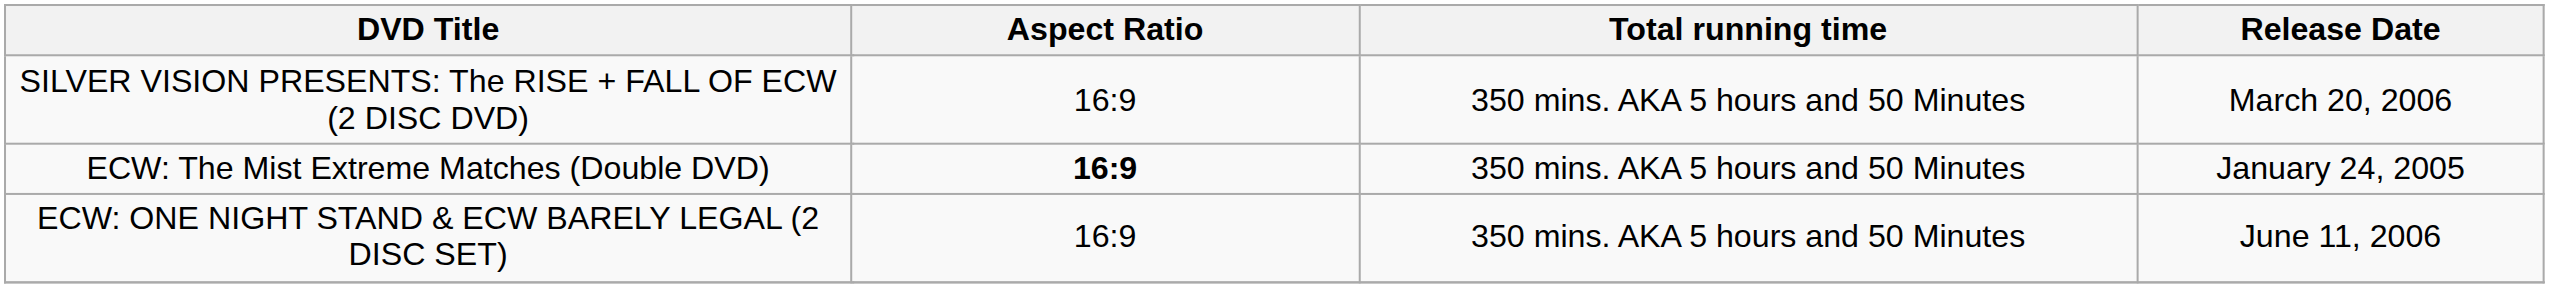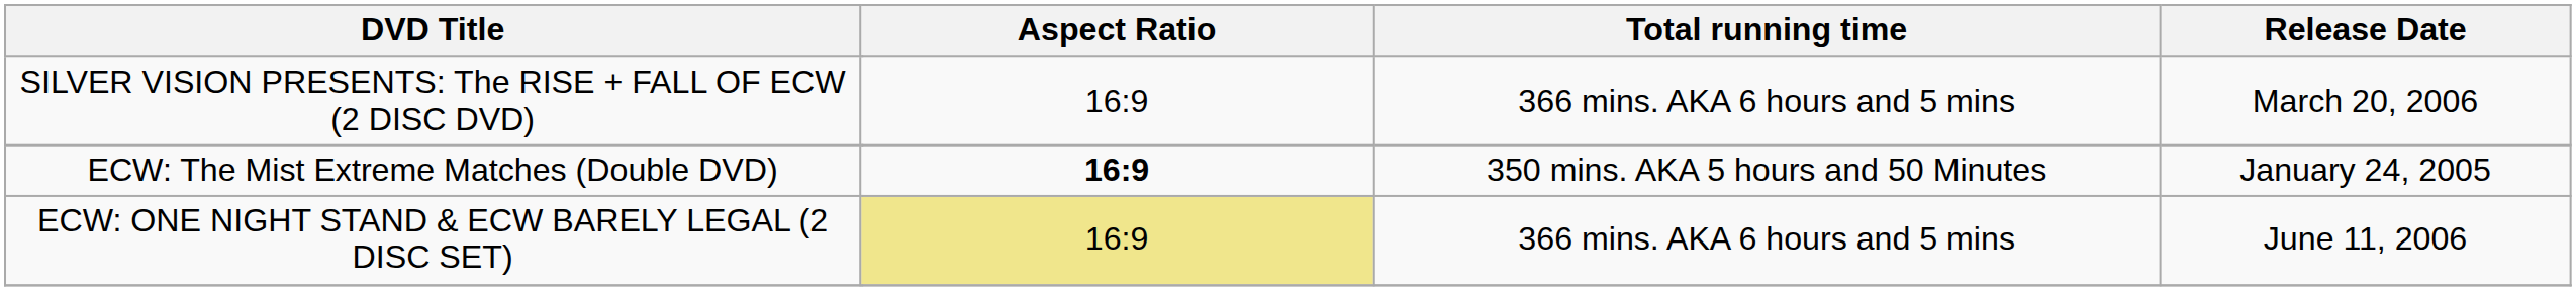 <table class="wikitable" width="100%" style="vertical-align:top">
 <tr>
 <th colspan="2" width="25%">DVD Title</th>
 <th width="15%">Aspect Ratio</th>
 <th width="23%">Total running time</th>
 <th width="12%">Release Date</th>
 </tr>
 <tr>
 <td colspan="2" align="center">SILVER VISION PRESENTS: The RISE + FALL OF ECW (2 DISC DVD)</td>
 <td rowspan="1" align="center">16:9</td>
-<td align="center">350 mins. AKA 5 hours and 50 Minutes</td>
+<td align="center">366 mins. AKA 6 hours and 5 mins</td>
 <td align="center">March 20, 2006</td>
 </tr>
 <tr>
 <td colspan="2" align="center">ECW: The Mist Extreme Matches (Double DVD)</td>
 <td rowspan="1" align="center"><strong>16:9</strong></td>
 <td align="center">350 mins. AKA 5 hours and 50 Minutes</td>
 <td align="center">January 24, 2005</td>
 </tr>
 <tr>
 <td colspan="2" align="center">ECW: ONE NIGHT STAND & ECW BARELY LEGAL (2 DISC SET)</td>
-<td rowspan="1" align="center">16:9</td>
-<td align="center">350 mins. AKA 5 hours and 50 Minutes</td>
+<td rowspan="1" align="center" style="background: khaki;">16:9</td>
+<td align="center">366 mins. AKA 6 hours and 5 mins</td>
 <td align="center">June 11, 2006</td>
 </tr>
 <tr>
 </tr>
 </table>
